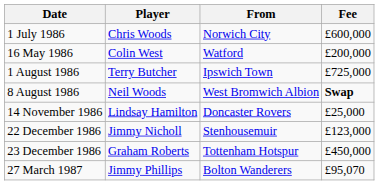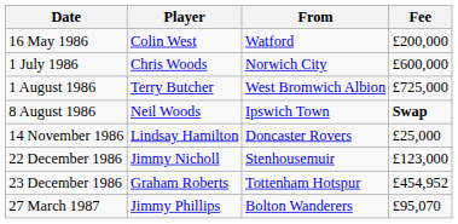 <table class="wikitable sortable">
 <tr>
 <th>Date</th>
 <th>Player</th>
 <th>From</th>
 <th>Fee</th>
 </tr>
 <tr>
+<td>16 May 1986</td>
+<td> <a href='#'>Colin West</a></td>
+<td> <a href='#'>Watford</a></td>
+<td>£200,000</td>
+</tr>
+<tr>
 <td>1 July 1986</td>
 <td> <a href='#'>Chris Woods</a></td>
 <td> <a href='#'>Norwich City</a></td>
 <td>£600,000</td>
 </tr>
 <tr>
-<td>16 May 1986</td>
-<td> <a href='#'>Colin West</a></td>
-<td> <a href='#'>Watford</a></td>
-<td>£200,000</td>
-</tr>
-<tr>
 <td>1 August 1986</td>
 <td> <a href='#'>Terry Butcher</a></td>
-<td> <a href='#'>Ipswich Town</a></td>
+<td> <a href='#'>West Bromwich Albion</a></td>
 <td>£725,000</td>
 </tr>
 <tr>
 <td>8 August 1986</td>
 <td> <a href='#'>Neil Woods</a></td>
-<td> <a href='#'>West Bromwich Albion</a></td>
+<td> <a href='#'>Ipswich Town</a></td>
 <td><strong>Swap</strong></td>
 </tr>
 <tr>
 <td>14 November 1986</td>
 <td> <a href='#'>Lindsay Hamilton</a></td>
 <td> <a href='#'>Doncaster Rovers</a></td>
 <td>£25,000</td>
 </tr>
 <tr>
 <td>22 December 1986</td>
 <td> <a href='#'>Jimmy Nicholl</a></td>
 <td> <a href='#'>Stenhousemuir</a></td>
 <td>£123,000</td>
 </tr>
 <tr>
 <td>23 December 1986</td>
 <td> <a href='#'>Graham Roberts</a></td>
 <td> <a href='#'>Tottenham Hotspur</a></td>
-<td>£450,000</td>
+<td>£454,952</td>
 </tr>
 <tr>
 <td>27 March 1987</td>
 <td> <a href='#'>Jimmy Phillips</a></td>
 <td> <a href='#'>Bolton Wanderers</a></td>
 <td>£95,070</td>
 </tr>
 </table>
